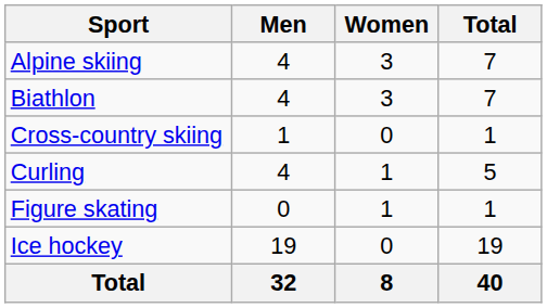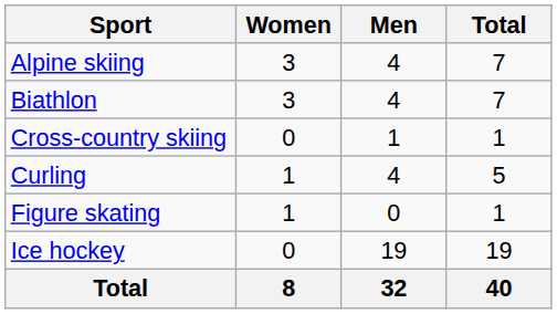 <table class="wikitable" style="text-align:center; font-size: 95%">
 <tr>
 <th width=140>Sport</th>
+<th width=60>Women</th>
 <th width=60>Men</th>
-<th width=60>Women</th>
 <th width=60>Total</th>
 </tr>
 <tr>
 <td align=left><a href='#'>Alpine skiing</a></td>
+<td>3</td>
 <td>4</td>
-<td>3</td>
 <td>7</td>
 </tr>
 <tr>
 <td align=left><a href='#'>Biathlon</a></td>
+<td>3</td>
 <td>4</td>
-<td>3</td>
 <td>7</td>
 </tr>
 <tr>
 <td align=left><a href='#'>Cross-country skiing</a></td>
+<td>0</td>
+<td>1</td>
+<td>1</td>
+</tr>
+<tr>
+<td align=left><a href='#'>Curling</a></td>
+<td>1</td>
+<td>4</td>
+<td>5</td>
+</tr>
+<tr>
+<td align=left><a href='#'>Figure skating</a></td>
 <td>1</td>
 <td>0</td>
 <td>1</td>
 </tr>
 <tr>
-<td align=left><a href='#'>Curling</a></td>
-<td>4</td>
-<td>1</td>
-<td>5</td>
-</tr>
-<tr>
-<td align=left><a href='#'>Figure skating</a></td>
+<td align=left><a href='#'>Ice hockey</a></td>
 <td>0</td>
-<td>1</td>
-<td>1</td>
-</tr>
-<tr>
-<td align=left><a href='#'>Ice hockey</a></td>
 <td>19</td>
-<td>0</td>
 <td>19</td>
 </tr>
 <tr>
 <th>Total</th>
+<th>8</th>
 <th>32</th>
-<th>8</th>
 <th>40</th>
 </tr>
 </table>
